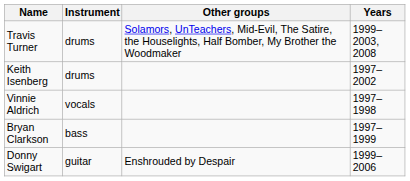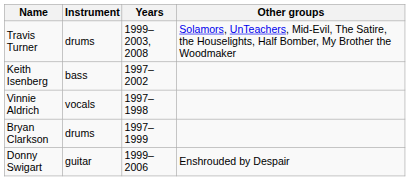 <table class="wikitable">
 <tr>
 <th>Name</th>
 <th>Instrument</th>
+<th>Years</th>
 <th>Other groups</th>
-<th>Years</th>
 </tr>
 <tr>
 <td>Travis Turner</td>
 <td>drums</td>
+<td>1999–2003, 2008</td>
 <td><a href='#'>Solamors</a>, <a href='#'>UnTeachers</a>, Mid-Evil, The Satire, the Houselights, Half Bomber, My Brother the Woodmaker</td>
-<td>1999–2003, 2008</td>
 </tr>
 <tr>
 <td>Keith Isenberg</td>
-<td>drums</td>
+<td>bass</td>
+<td>1997–2002</td>
 <td></td>
-<td>1997–2002</td>
 </tr>
 <tr>
 <td>Vinnie Aldrich</td>
 <td>vocals</td>
+<td>1997–1998</td>
 <td></td>
-<td>1997–1998</td>
 </tr>
 <tr>
 <td>Bryan Clarkson</td>
-<td>bass</td>
+<td>drums</td>
+<td>1997–1999</td>
 <td></td>
-<td>1997–1999</td>
 </tr>
 <tr>
 <td>Donny Swigart</td>
 <td>guitar</td>
+<td>1999–2006</td>
 <td>Enshrouded by Despair</td>
-<td>1999–2006</td>
 </tr>
 </table>
